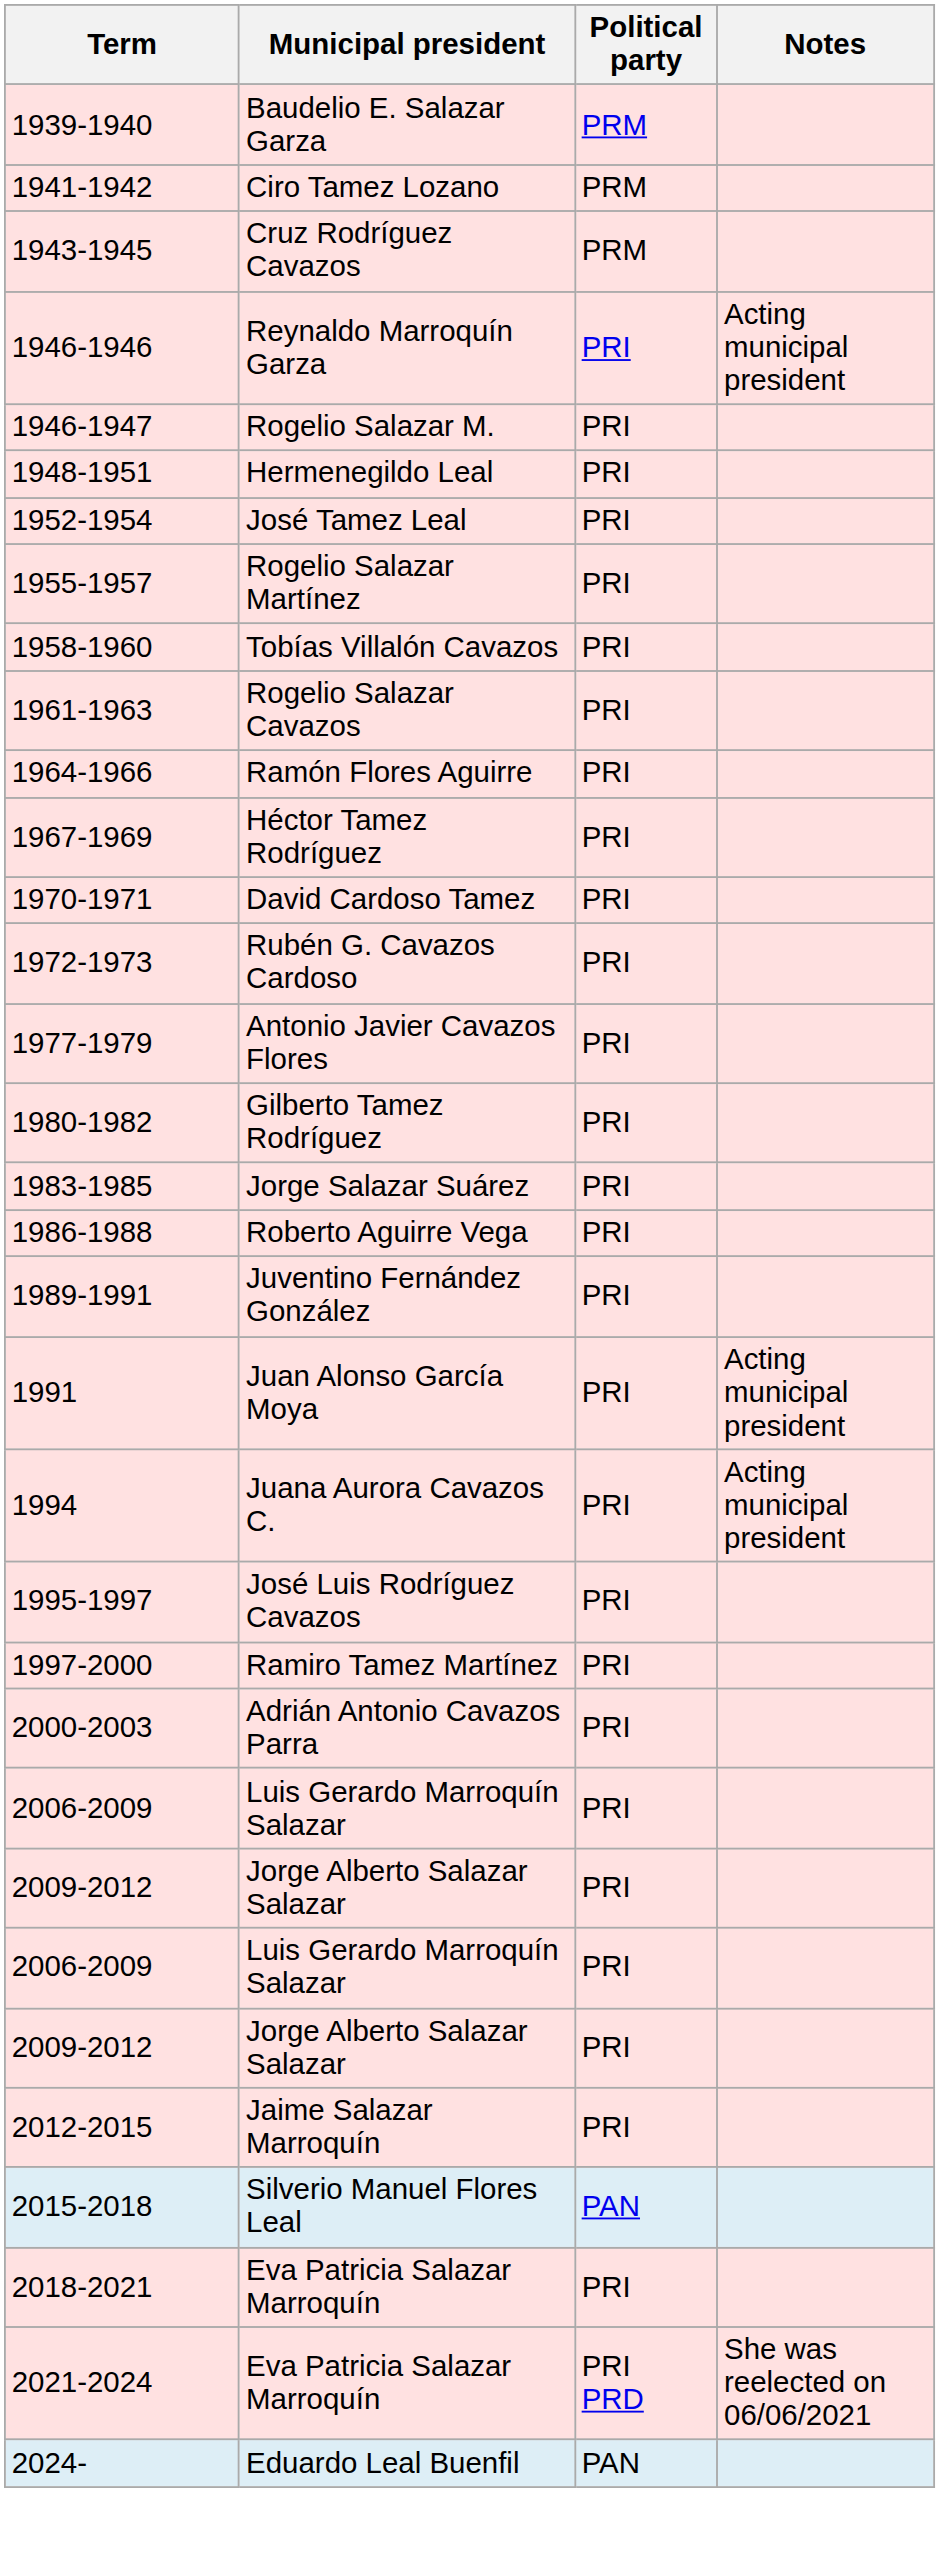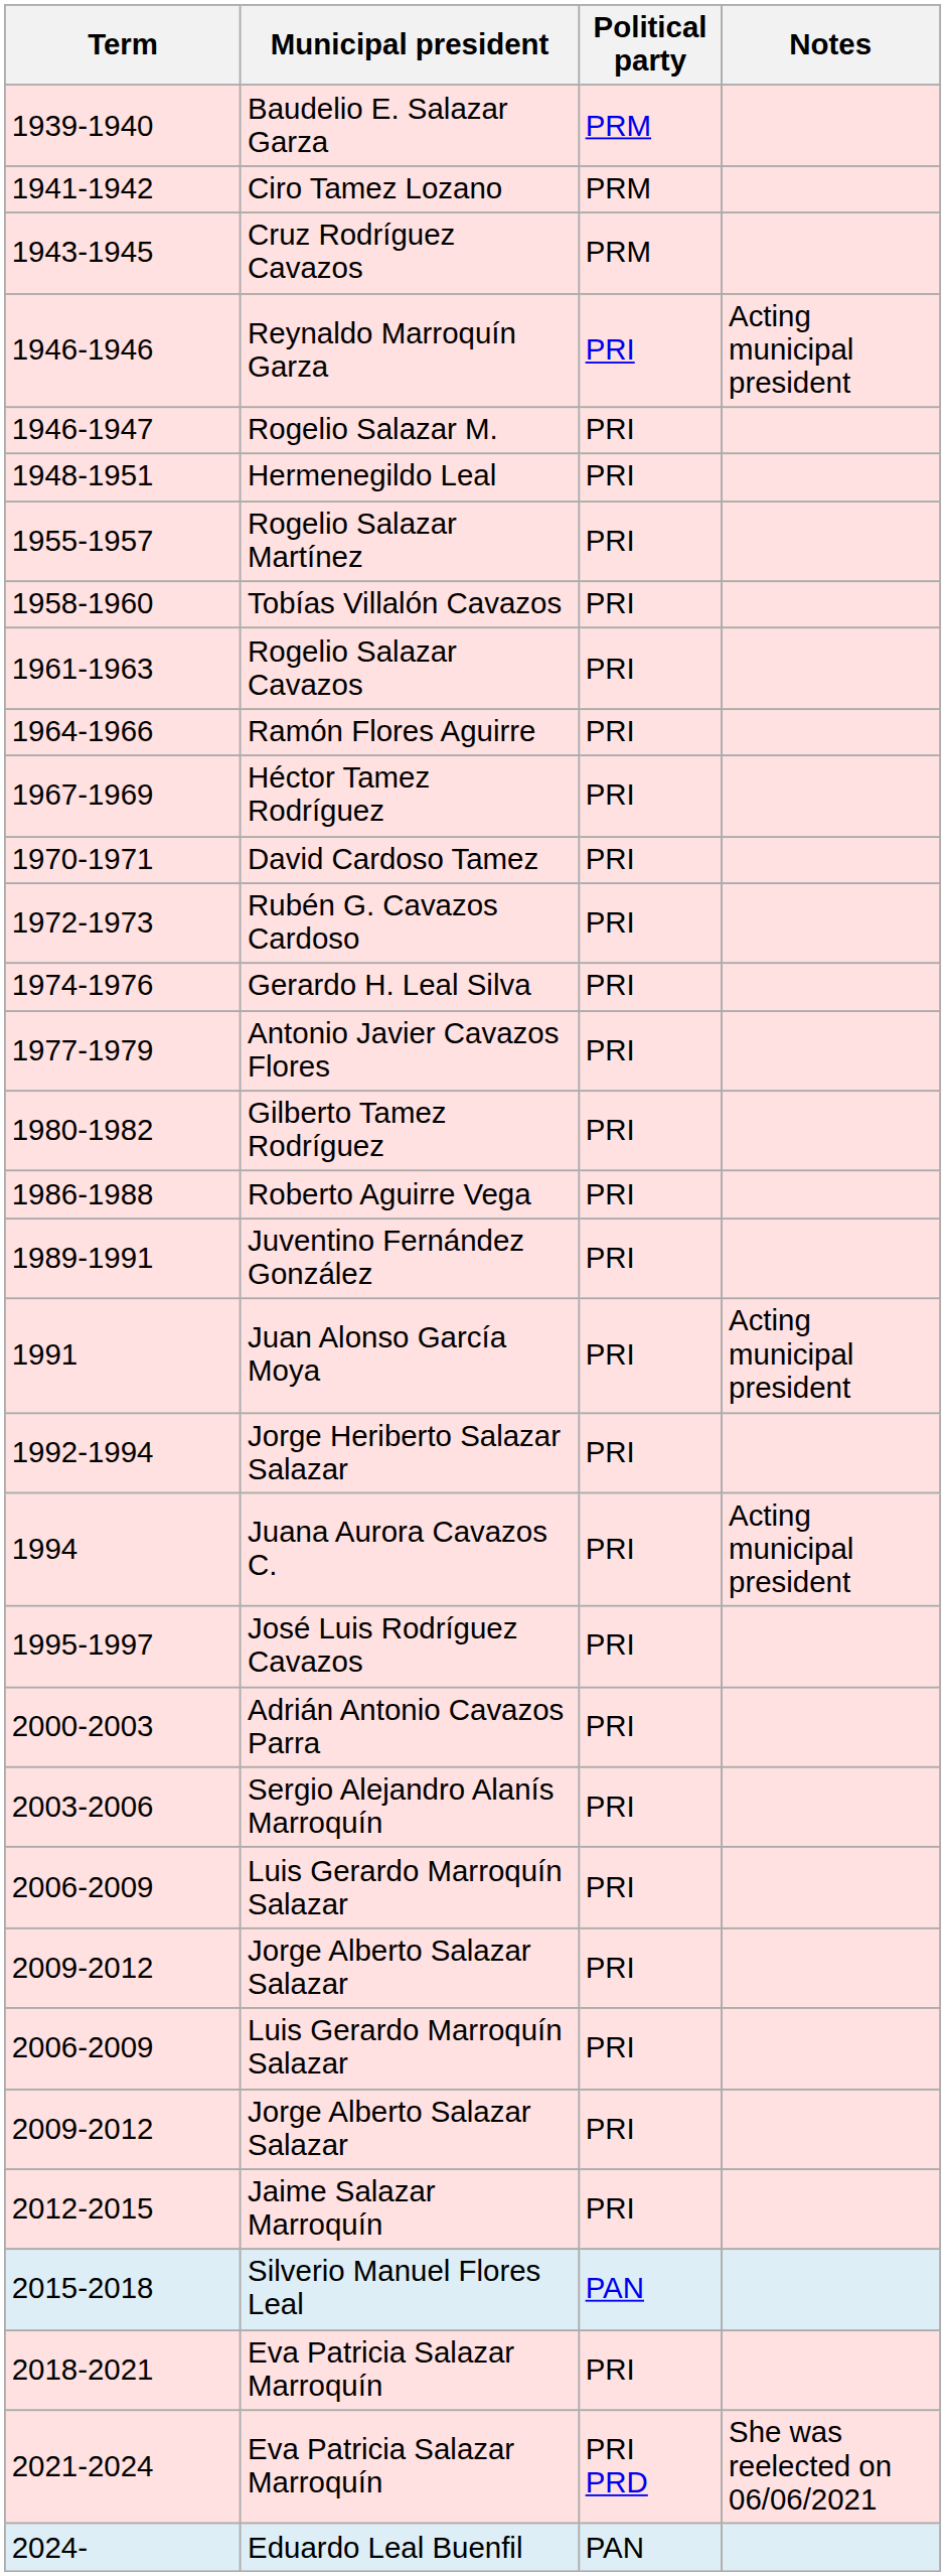 <table class=wikitable>
 <tr>
 <th width=120px>Term</th>
 <th width=175px>Municipal president</th>
 <th width=70px>Political party</th>
 <th width=110px>Notes</th>
 </tr>
 <tr style="background:#ffe1e1">
 <td>1939-1940</td>
 <td>Baudelio  E. Salazar Garza</td>
 <td><a href='#'>PRM</a> </td>
 <td></td>
 </tr>
 <tr style="background:#ffe1e1">
 <td>1941-1942</td>
 <td>Ciro Tamez Lozano</td>
 <td Partido de la Revolución Mexicana>PRM </td>
 <td></td>
 </tr>
 <tr style="background:#ffe1e1">
 <td>1943-1945</td>
 <td>Cruz Rodríguez Cavazos</td>
 <td Partido de la Revolución Mexicana>PRM </td>
 <td></td>
 </tr>
 <tr style="background:#ffe1e1">
 <td>1946-1946</td>
 <td>Reynaldo Marroquín Garza</td>
 <td><a href='#'>PRI</a> </td>
 <td>Acting municipal president</td>
 </tr>
 <tr style="background:#ffe1e1">
 <td>1946-1947</td>
 <td>Rogelio Salazar M.</td>
 <td Institutional Revolutionary Party>PRI </td>
 <td></td>
 </tr>
 <tr style="background:#ffe1e1">
 <td>1948-1951</td>
 <td>Hermenegildo Leal</td>
-<td Institutional Revolutionary Party>PRI </td>
-<td></td>
-</tr>
-<tr style="background:#ffe1e1">
-<td>1952-1954</td>
-<td>José Tamez Leal</td>
 <td Institutional Revolutionary Party>PRI </td>
 <td></td>
 </tr>
 <tr style="background:#ffe1e1">
 <td>1955-1957</td>
 <td>Rogelio Salazar Martínez</td>
 <td Institutional Revolutionary Party>PRI </td>
 <td></td>
 </tr>
 <tr style="background:#ffe1e1">
 <td>1958-1960</td>
 <td>Tobías Villalón Cavazos</td>
 <td Institutional Revolutionary Party>PRI </td>
 <td></td>
 </tr>
 <tr style="background:#ffe1e1">
 <td>1961-1963</td>
 <td>Rogelio Salazar Cavazos</td>
 <td Institutional Revolutionary Party>PRI </td>
 <td></td>
 </tr>
 <tr style="background:#ffe1e1">
 <td>1964-1966</td>
 <td>Ramón Flores Aguirre</td>
 <td Institutional Revolutionary Party>PRI </td>
 <td></td>
 </tr>
 <tr style="background:#ffe1e1">
 <td>1967-1969</td>
 <td>Héctor Tamez Rodríguez</td>
 <td Institutional Revolutionary Party>PRI </td>
 <td></td>
 </tr>
 <tr style="background:#ffe1e1">
 <td>1970-1971</td>
 <td>David Cardoso Tamez</td>
 <td Institutional Revolutionary Party>PRI </td>
 <td></td>
 </tr>
 <tr style="background:#ffe1e1">
 <td>1972-1973</td>
 <td>Rubén G. Cavazos Cardoso</td>
 <td Institutional Revolutionary Party>PRI </td>
 <td></td>
 </tr>
 <tr style="background:#ffe1e1">
+<td>1974-1976</td>
+<td>Gerardo H. Leal Silva</td>
+<td Institutional Revolutionary Party>PRI </td>
+<td></td>
+</tr>
+<tr style="background:#ffe1e1">
 <td>1977-1979</td>
 <td>Antonio Javier Cavazos Flores</td>
 <td Institutional Revolutionary Party>PRI </td>
 <td></td>
 </tr>
 <tr style="background:#ffe1e1">
 <td>1980-1982</td>
 <td>Gilberto Tamez Rodríguez</td>
-<td Institutional Revolutionary Party>PRI </td>
-<td></td>
-</tr>
-<tr style="background:#ffe1e1">
-<td>1983-1985</td>
-<td>Jorge Salazar Suárez</td>
 <td Institutional Revolutionary Party>PRI </td>
 <td></td>
 </tr>
 <tr style="background:#ffe1e1">
 <td>1986-1988</td>
 <td>Roberto Aguirre Vega</td>
 <td Institutional Revolutionary Party>PRI </td>
 <td></td>
 </tr>
 <tr style="background:#ffe1e1">
 <td>1989-1991</td>
 <td>Juventino Fernández González</td>
 <td Institutional Revolutionary Party>PRI </td>
 <td></td>
 </tr>
 <tr style="background:#ffe1e1">
 <td>1991</td>
 <td>Juan Alonso García Moya</td>
 <td Institutional Revolutionary Party>PRI </td>
 <td>Acting municipal president</td>
 </tr>
 <tr style="background:#ffe1e1">
+<td>1992-1994</td>
+<td>Jorge Heriberto Salazar Salazar</td>
+<td Institutional Revolutionary Party>PRI </td>
+<td></td>
+</tr>
+<tr style="background:#ffe1e1">
 <td>1994</td>
 <td>Juana Aurora Cavazos C.</td>
 <td Institutional Revolutionary Party>PRI </td>
 <td>Acting municipal president</td>
 </tr>
 <tr style="background:#ffe1e1">
 <td>1995-1997</td>
 <td>José Luis Rodríguez Cavazos</td>
 <td Institutional Revolutionary Party>PRI </td>
 <td></td>
 </tr>
 <tr style="background:#ffe1e1">
-<td>1997-2000</td>
-<td>Ramiro Tamez Martínez</td>
+<td>2000-2003</td>
+<td>Adrián Antonio Cavazos Parra</td>
 <td Institutional Revolutionary Party>PRI </td>
 <td></td>
 </tr>
 <tr style="background:#ffe1e1">
-<td>2000-2003</td>
-<td>Adrián Antonio Cavazos Parra</td>
+<td>2003-2006</td>
+<td>Sergio Alejandro Alanís Marroquín</td>
 <td Institutional Revolutionary Party>PRI </td>
 <td></td>
 </tr>
 <tr style="background:#ffe1e1">
 <td>2006-2009</td>
 <td>Luis Gerardo Marroquín Salazar</td>
 <td Institutional Revolutionary Party>PRI </td>
 <td></td>
 </tr>
 <tr style="background:#ffe1e1">
 <td>2009-2012</td>
 <td>Jorge Alberto Salazar Salazar</td>
 <td Institutional Revolutionary Party>PRI </td>
 <td></td>
 </tr>
 <tr style="background:#ffe1e1">
 <td>2006-2009</td>
 <td>Luis Gerardo Marroquín Salazar</td>
 <td Institutional Revolutionary Party>PRI </td>
 <td></td>
 </tr>
 <tr style="background:#ffe1e1">
 <td>2009-2012</td>
 <td>Jorge Alberto Salazar Salazar</td>
 <td Institutional Revolutionary Party>PRI </td>
 <td></td>
 </tr>
 <tr style="background:#ffe1e1">
 <td>2012-2015</td>
 <td>Jaime Salazar Marroquín</td>
 <td Institutional Revolutionary Party>PRI </td>
 <td></td>
 </tr>
 <tr style="background:#DDEEF6">
 <td>2015-2018</td>
 <td>Silverio Manuel Flores Leal</td>
 <td><a href='#'>PAN</a> </td>
 <td></td>
 </tr>
 <tr style="background:#ffe1e1">
 <td>2018-2021</td>
 <td>Eva Patricia Salazar Marroquín</td>
 <td Institutional Revolutionary Party>PRI </td>
 <td></td>
 </tr>
 <tr style="background:#ffe1e1">
 <td>2021-2024</td>
 <td>Eva Patricia Salazar Marroquín</td>
 <td Institutional Revolutionary Party>PRI <br><a href='#'>PRD</a> </td>
 <td>She was reelected on 06/06/2021</td>
 </tr>
 <tr style="background:#DDEEF6">
 <td>2024-</td>
 <td>Eduardo Leal Buenfil</td>
 <td>PAN </td>
 <td></td>
 </tr>
 </table>
